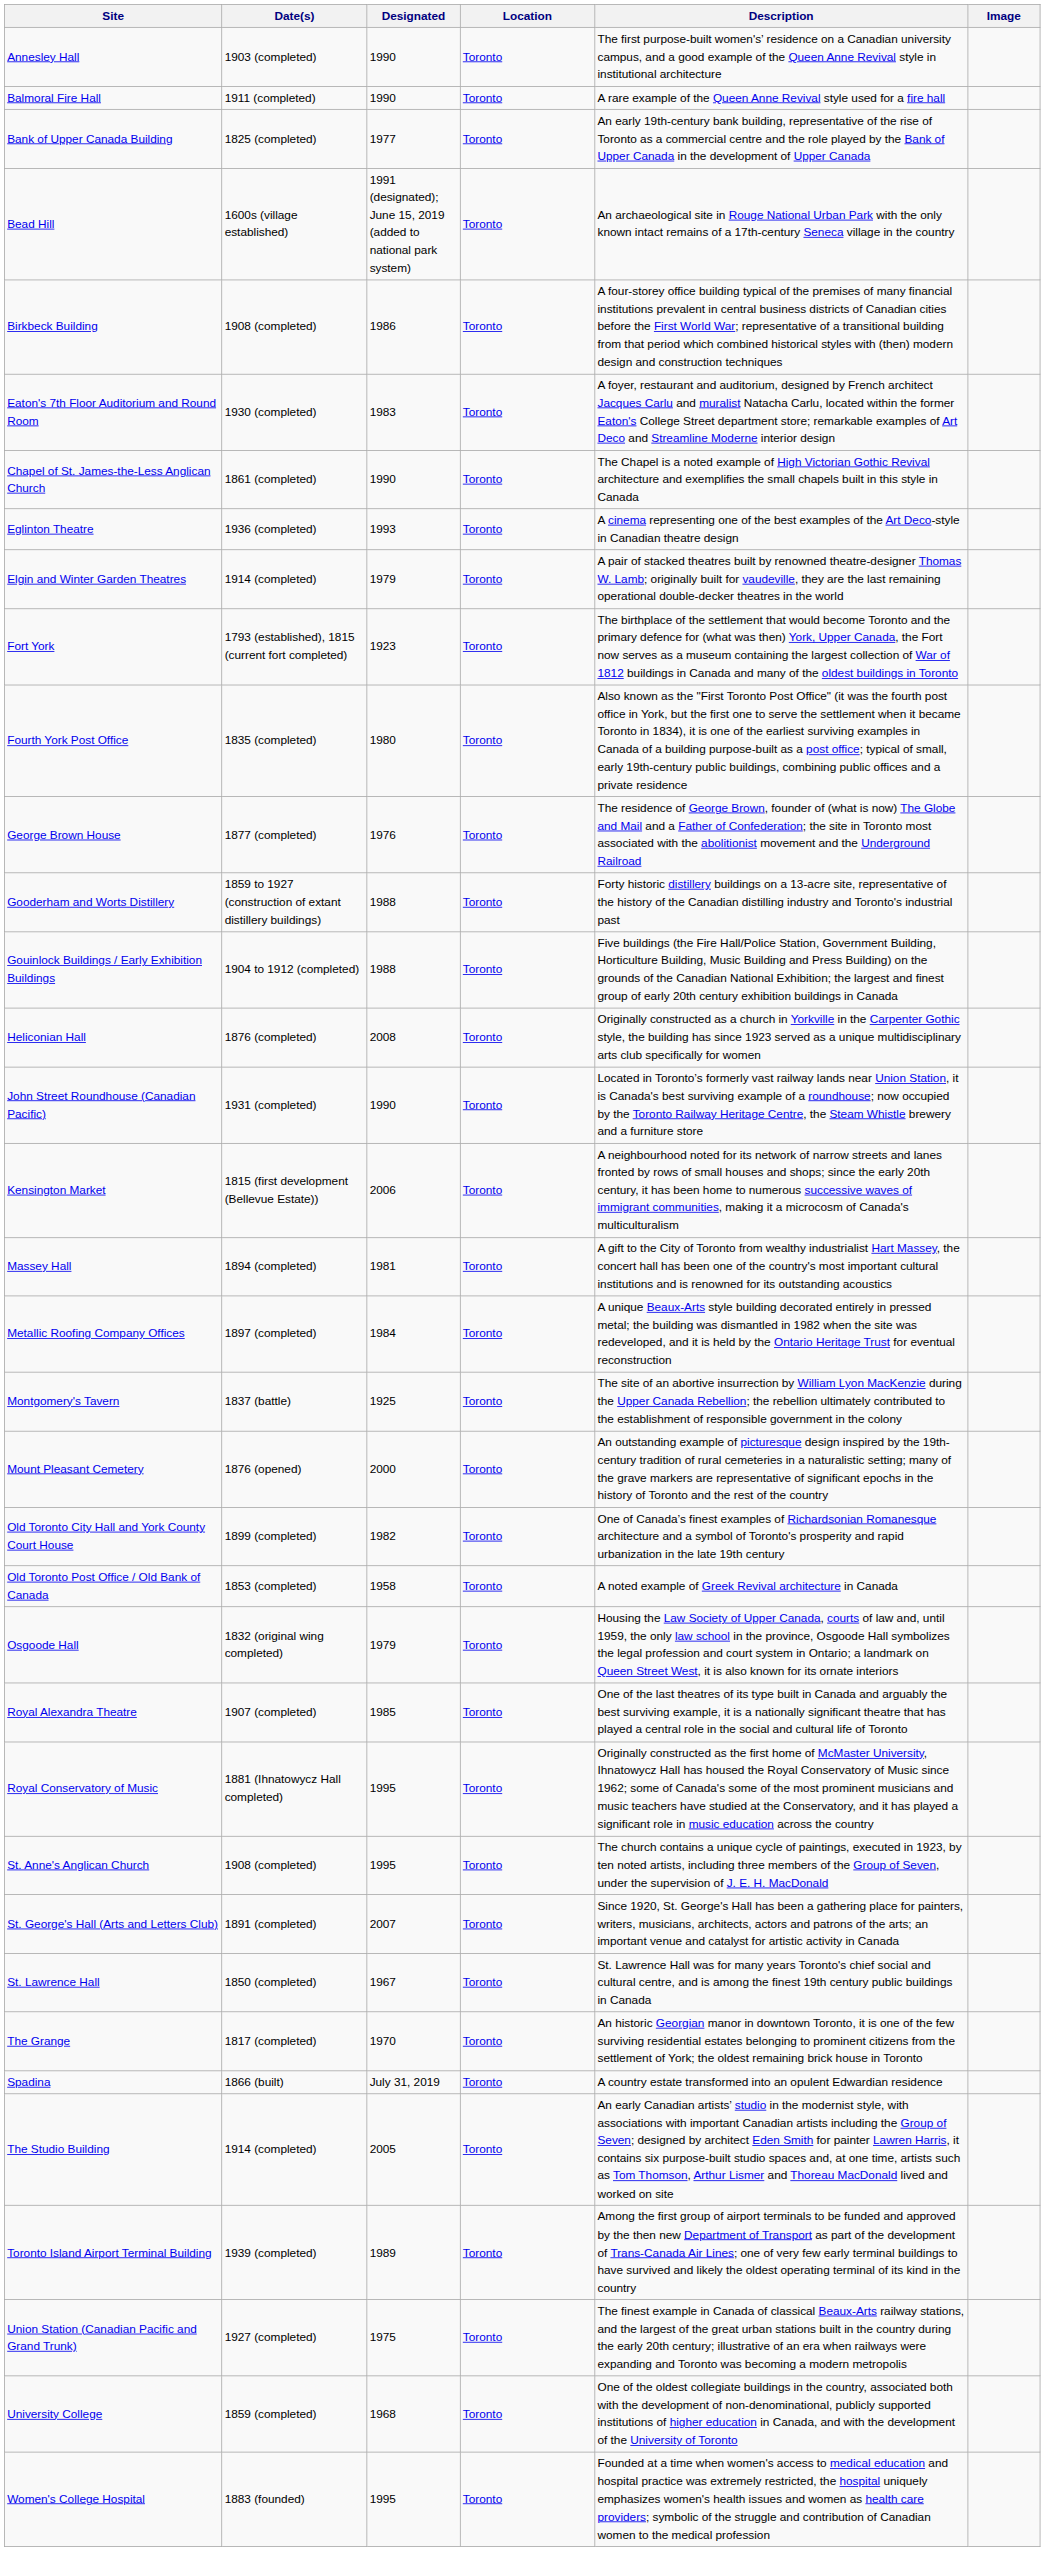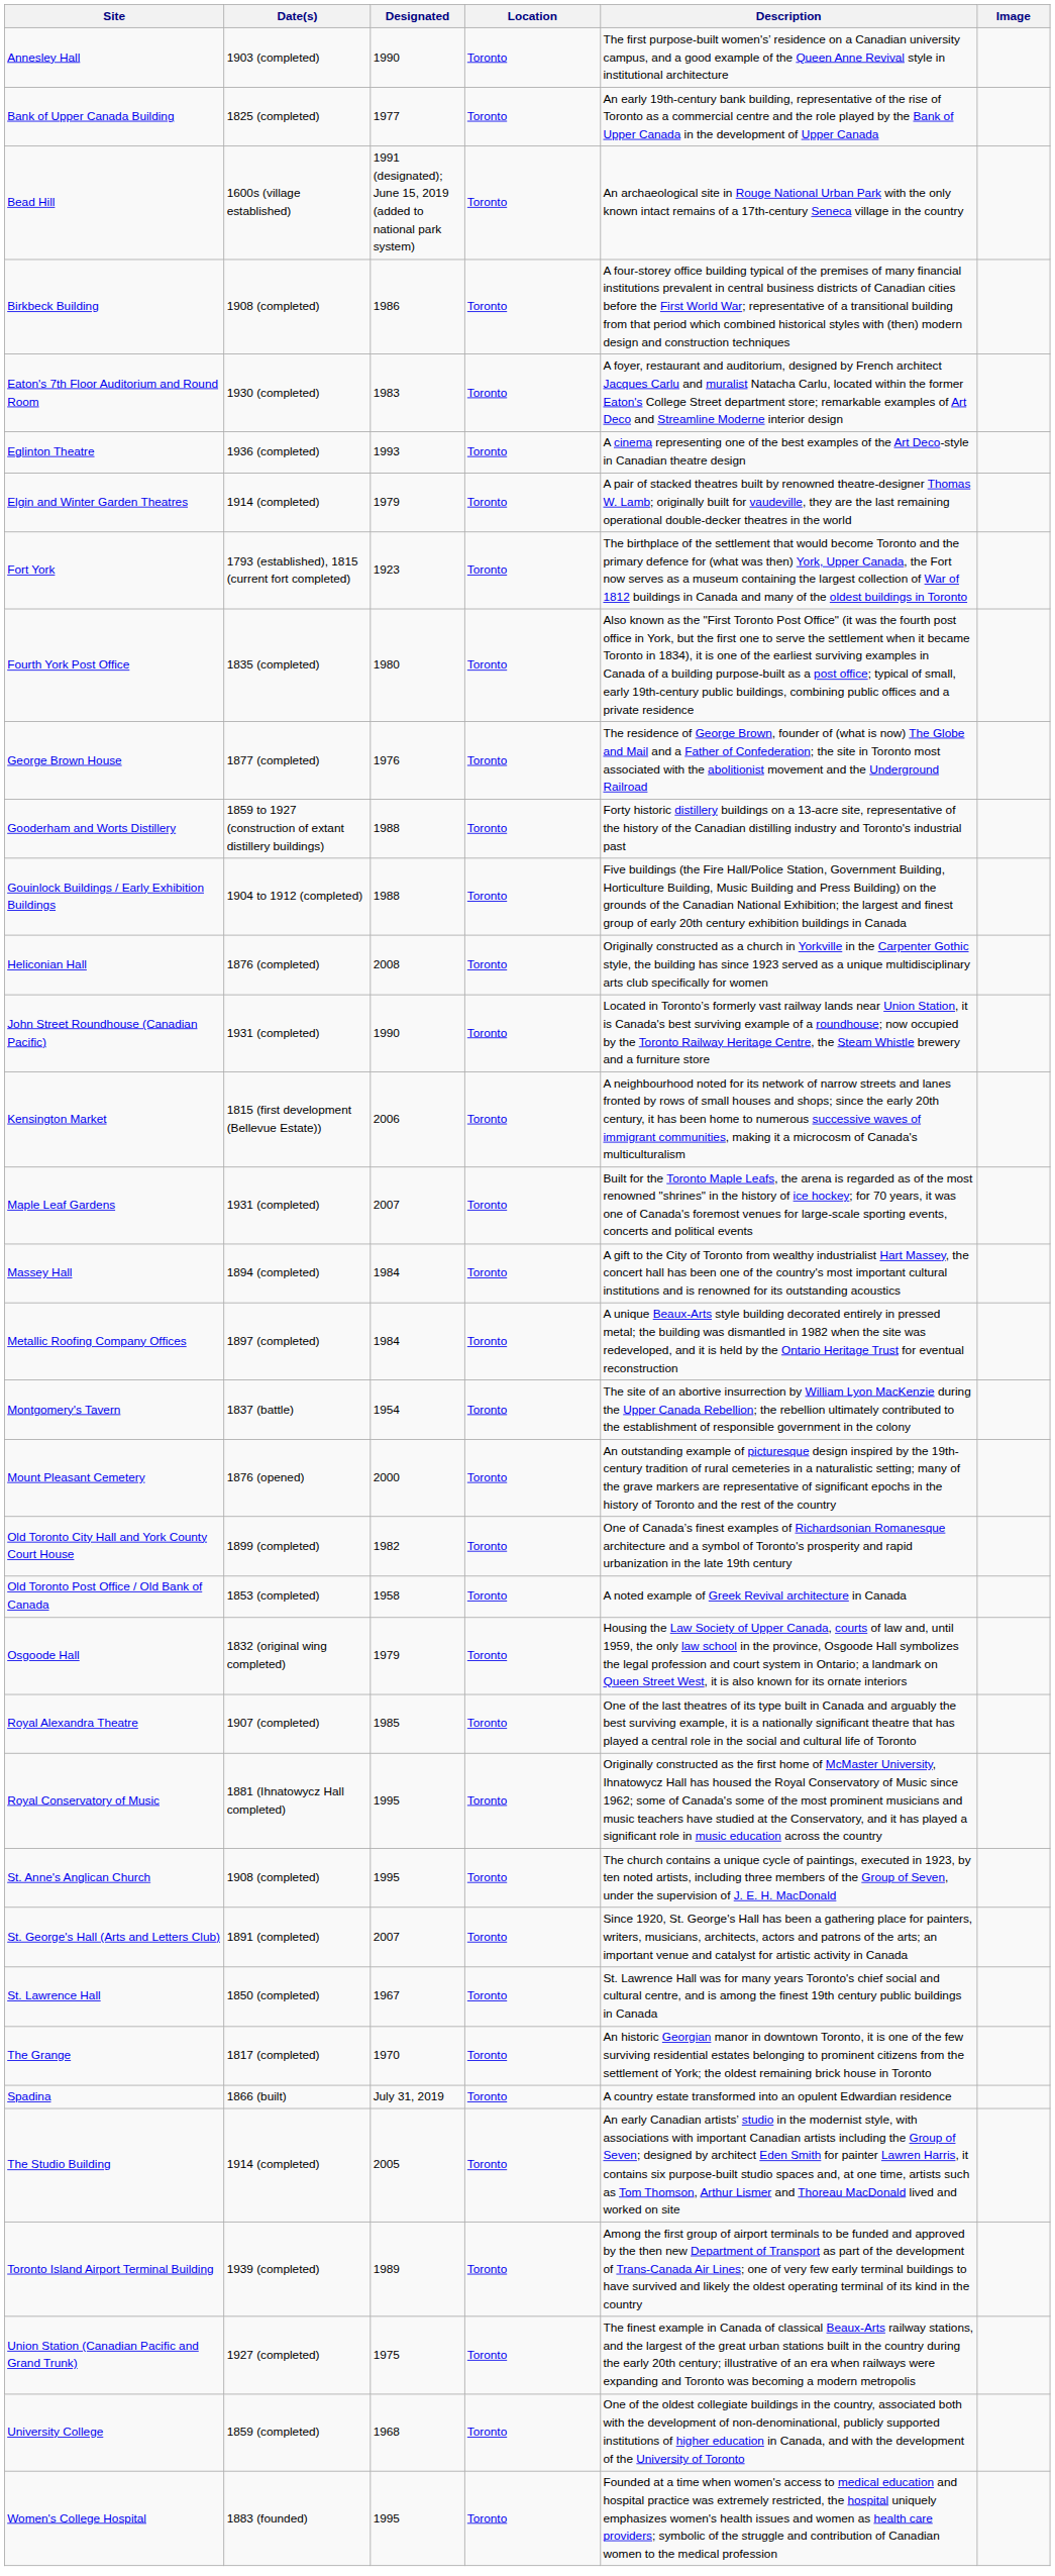 <table class="wikitable sortable" style="font-size:90%;width:100%;border:0px;text-align:left;line-height:150%;">
 <tr>
 <th style="background-color:#f2f2f2; color: #000080" width="21%">Site</th>
 <th style="background-color:#f2f2f2; color: #000080" width="14%">Date(s)</th>
 <th style="background-color:#f2f2f2; color: #000080" width="9%">Designated</th>
 <th style="background-color:#f2f2f2; color: #000080" width="13%">Location</th>
 <th style="background-color:#f2f2f2; color: #000080" width="36%" class="unsortable">Description</th>
 <th style="background-color:#f2f2f2; color: #000080" width="7%" class="unsortable">Image</th>
 </tr>
 <tr>
 <td><a href='#'>Annesley Hall</a></td>
 <td>1903 (completed)</td>
 <td>1990</td>
 <td><a href='#'>Toronto</a><br></td>
 <td>The first purpose-built women's’ residence on a Canadian university campus, and a good example of the <a href='#'>Queen Anne Revival</a> style in institutional architecture</td>
-<td></td>
-</tr>
-<tr>
-<td><a href='#'>Balmoral Fire Hall</a></td>
-<td>1911 (completed)</td>
-<td>1990</td>
-<td><a href='#'>Toronto</a><br></td>
-<td>A rare example of the <a href='#'>Queen Anne Revival</a> style used for a <a href='#'>fire hall</a></td>
 <td></td>
 </tr>
 <tr>
 <td><a href='#'>Bank of Upper Canada Building</a></td>
 <td>1825 (completed)</td>
 <td>1977</td>
 <td><a href='#'>Toronto</a><br></td>
 <td>An early 19th-century bank building, representative of the rise of Toronto as a commercial centre and the role played by the <a href='#'>Bank of Upper Canada</a> in the development of <a href='#'>Upper Canada</a></td>
 <td></td>
 </tr>
 <tr>
 <td><a href='#'>Bead Hill</a></td>
 <td>1600s (village established)</td>
 <td>1991 (designated);<br>June 15, 2019 (added to national park system)</td>
 <td><a href='#'>Toronto</a><br></td>
 <td>An archaeological site in <a href='#'>Rouge National Urban Park</a> with the only known intact remains of a 17th-century <a href='#'>Seneca</a> village in the country</td>
 <td></td>
 </tr>
 <tr>
 <td><a href='#'>Birkbeck Building</a></td>
 <td>1908 (completed)</td>
 <td>1986</td>
 <td><a href='#'>Toronto</a><br></td>
 <td>A four-storey office building typical of the premises of many financial institutions prevalent in central business districts of Canadian cities before the <a href='#'>First World War</a>; representative of a transitional building from that period which combined historical styles with (then) modern design and construction techniques</td>
 <td></td>
 </tr>
 <tr>
 <td><a href='#'>Eaton's 7th Floor Auditorium and Round Room</a></td>
 <td>1930 (completed)</td>
 <td>1983</td>
 <td><a href='#'>Toronto</a><br></td>
 <td>A foyer, restaurant and auditorium, designed by French architect <a href='#'>Jacques Carlu</a> and <a href='#'>muralist</a> Natacha Carlu, located within the former <a href='#'>Eaton's</a> College Street department store; remarkable examples of <a href='#'>Art Deco</a> and <a href='#'>Streamline Moderne</a> interior design</td>
-<td></td>
-</tr>
-<tr>
-<td><a href='#'>Chapel of St. James-the-Less Anglican Church</a></td>
-<td>1861 (completed)</td>
-<td>1990</td>
-<td><a href='#'>Toronto</a><br></td>
-<td>The Chapel is a noted example of <a href='#'>High Victorian Gothic Revival</a> architecture and exemplifies the small chapels built in this style in Canada</td>
 <td></td>
 </tr>
 <tr>
 <td><a href='#'>Eglinton Theatre</a></td>
 <td>1936 (completed)</td>
 <td>1993</td>
 <td><a href='#'>Toronto</a><br></td>
 <td>A <a href='#'>cinema</a> representing one of the best examples of the <a href='#'>Art Deco</a>-style in Canadian theatre design</td>
 <td></td>
 </tr>
 <tr>
 <td><a href='#'>Elgin and Winter Garden Theatres</a></td>
 <td>1914 (completed)</td>
 <td>1979</td>
 <td><a href='#'>Toronto</a><br></td>
 <td>A pair of stacked theatres built by renowned theatre-designer <a href='#'>Thomas W. Lamb</a>; originally built for <a href='#'>vaudeville</a>, they are the last remaining operational double-decker theatres in the world</td>
 <td></td>
 </tr>
 <tr>
 <td><a href='#'>Fort York</a></td>
 <td>1793 (established), 1815 (current fort completed)</td>
 <td>1923</td>
 <td><a href='#'>Toronto</a><br></td>
 <td>The birthplace of the settlement that would become Toronto and the primary defence for (what was then) <a href='#'>York, Upper Canada</a>, the Fort now serves as a museum containing the largest collection of <a href='#'>War of 1812</a> buildings in Canada and many of the <a href='#'>oldest buildings in Toronto</a></td>
 <td></td>
 </tr>
 <tr>
 <td><a href='#'>Fourth York Post Office</a></td>
 <td>1835 (completed)</td>
 <td>1980</td>
 <td><a href='#'>Toronto</a><br></td>
 <td>Also known as the "First Toronto Post Office" (it was the fourth post office in York, but the first one to serve the settlement when it became Toronto in 1834), it is one of the earliest surviving examples in Canada of a building purpose-built as a <a href='#'>post office</a>; typical of small, early 19th-century public buildings, combining public offices and a private residence</td>
 <td></td>
 </tr>
 <tr>
 <td><a href='#'>George Brown House</a></td>
 <td>1877 (completed)</td>
 <td>1976</td>
 <td><a href='#'>Toronto</a><br></td>
 <td>The residence of <a href='#'>George Brown</a>, founder of (what is now) <a href='#'>The Globe and Mail</a> and a <a href='#'>Father of Confederation</a>; the site in Toronto most associated with the <a href='#'>abolitionist</a> movement and the <a href='#'>Underground Railroad</a></td>
 <td></td>
 </tr>
 <tr>
 <td><a href='#'>Gooderham and Worts Distillery</a></td>
 <td>1859 to 1927 (construction of extant distillery buildings)</td>
 <td>1988</td>
 <td><a href='#'>Toronto</a><br></td>
 <td>Forty historic <a href='#'>distillery</a> buildings on a 13-acre site, representative of the history of the Canadian distilling industry and Toronto's industrial past</td>
 <td></td>
 </tr>
 <tr>
 <td><a href='#'>Gouinlock Buildings / Early Exhibition Buildings</a></td>
 <td>1904 to 1912 (completed)</td>
 <td>1988</td>
 <td><a href='#'>Toronto</a><br></td>
 <td>Five buildings (the Fire Hall/Police Station, Government Building, Horticulture Building, Music Building and Press Building) on the grounds of the Canadian National Exhibition; the largest and finest group of early 20th century exhibition buildings in Canada</td>
 <td></td>
 </tr>
 <tr>
 <td><a href='#'>Heliconian Hall</a></td>
 <td>1876 (completed)</td>
 <td>2008</td>
 <td><a href='#'>Toronto</a><br></td>
 <td>Originally constructed as a church in <a href='#'>Yorkville</a> in the <a href='#'>Carpenter Gothic</a> style, the building has since 1923 served as a unique multidisciplinary arts club specifically for women</td>
 <td></td>
 </tr>
 <tr>
 <td><a href='#'>John Street Roundhouse (Canadian Pacific)</a></td>
 <td>1931 (completed)</td>
 <td>1990</td>
 <td><a href='#'>Toronto</a><br></td>
 <td>Located in Toronto’s formerly vast railway lands near <a href='#'>Union Station</a>, it is Canada's best surviving example of a <a href='#'>roundhouse</a>; now occupied by the <a href='#'>Toronto Railway Heritage Centre</a>, the <a href='#'>Steam Whistle</a> brewery and a furniture store</td>
 <td></td>
 </tr>
 <tr>
 <td><a href='#'>Kensington Market</a></td>
 <td>1815 (first development (Bellevue Estate))</td>
 <td>2006</td>
 <td><a href='#'>Toronto</a><br></td>
 <td>A neighbourhood noted for its network of narrow streets and lanes fronted by rows of small houses and shops; since the early 20th century, it has been home to numerous <a href='#'>successive waves of immigrant communities</a>, making it a microcosm of Canada's multiculturalism</td>
 <td></td>
 </tr>
 <tr>
+<td><a href='#'>Maple Leaf Gardens</a></td>
+<td>1931 (completed)</td>
+<td>2007</td>
+<td><a href='#'>Toronto</a><br></td>
+<td>Built for the <a href='#'>Toronto Maple Leafs</a>, the arena is regarded as of the most renowned "shrines" in the history of <a href='#'>ice hockey</a>; for 70 years, it was one of Canada's foremost venues for large-scale sporting events, concerts and political events</td>
+<td></td>
+</tr>
+<tr>
 <td><a href='#'>Massey Hall</a></td>
 <td>1894 (completed)</td>
-<td>1981</td>
+<td>1984</td>
 <td><a href='#'>Toronto</a><br></td>
 <td>A gift to the City of Toronto from wealthy industrialist <a href='#'>Hart Massey</a>, the concert hall has been one of the country's most important cultural institutions and is renowned for its outstanding acoustics</td>
 <td></td>
 </tr>
 <tr>
 <td><a href='#'>Metallic Roofing Company Offices</a></td>
 <td>1897 (completed)</td>
 <td>1984</td>
 <td><a href='#'>Toronto</a><br></td>
 <td>A unique <a href='#'>Beaux-Arts</a> style building decorated entirely in pressed metal; the building was dismantled in 1982 when the site was redeveloped, and it is held by the <a href='#'>Ontario Heritage Trust</a> for eventual reconstruction</td>
 <td></td>
 </tr>
 <tr>
 <td><a href='#'>Montgomery's Tavern</a></td>
 <td>1837 (battle)</td>
-<td>1925</td>
+<td>1954</td>
 <td><a href='#'>Toronto</a><br></td>
 <td>The site of an abortive insurrection by <a href='#'>William Lyon MacKenzie</a> during the <a href='#'>Upper Canada Rebellion</a>; the rebellion ultimately contributed to the establishment of responsible government in the colony</td>
 <td></td>
 </tr>
 <tr>
 <td><a href='#'>Mount Pleasant Cemetery</a></td>
 <td>1876 (opened)</td>
 <td>2000</td>
 <td><a href='#'>Toronto</a><br></td>
 <td>An outstanding example of <a href='#'>picturesque</a> design inspired by the 19th-century tradition of rural cemeteries in a naturalistic setting; many of the grave markers are representative of significant epochs in the history of Toronto and the rest of the country</td>
 <td></td>
 </tr>
 <tr>
 <td><a href='#'>Old Toronto City Hall and York County Court House</a></td>
 <td>1899 (completed)</td>
 <td>1982</td>
 <td><a href='#'>Toronto</a><br></td>
 <td>One of Canada’s finest examples of <a href='#'>Richardsonian Romanesque</a> architecture and a symbol of Toronto's prosperity and rapid urbanization in the late 19th century</td>
 <td></td>
 </tr>
 <tr>
 <td><a href='#'>Old Toronto Post Office / Old Bank of Canada</a></td>
 <td>1853 (completed)</td>
 <td>1958</td>
 <td><a href='#'>Toronto</a><br></td>
 <td>A noted example of <a href='#'>Greek Revival architecture</a> in Canada</td>
 <td></td>
 </tr>
 <tr>
 <td><a href='#'>Osgoode Hall</a></td>
 <td>1832 (original wing completed)</td>
 <td>1979</td>
 <td><a href='#'>Toronto</a><br></td>
 <td>Housing the <a href='#'>Law Society of Upper Canada</a>, <a href='#'>courts</a> of law and, until 1959, the only <a href='#'>law school</a> in the province, Osgoode Hall symbolizes the legal profession and court system in Ontario; a landmark on <a href='#'>Queen Street West</a>, it is also known for its ornate interiors</td>
 <td></td>
 </tr>
 <tr>
 <td><a href='#'>Royal Alexandra Theatre</a></td>
 <td>1907 (completed)</td>
 <td>1985</td>
 <td><a href='#'>Toronto</a><br></td>
 <td>One of the last theatres of its type built in Canada and arguably the best surviving example, it is a nationally significant theatre that has played a central role in the social and cultural life of Toronto</td>
 <td></td>
 </tr>
 <tr>
 <td><a href='#'>Royal Conservatory of Music</a></td>
 <td>1881 (Ihnatowycz Hall completed)</td>
 <td>1995</td>
 <td><a href='#'>Toronto</a><br></td>
 <td>Originally constructed as the first home of <a href='#'>McMaster University</a>, Ihnatowycz Hall has housed the Royal Conservatory of Music since 1962; some of Canada's some of the most prominent musicians and music teachers have studied at the Conservatory, and it has played a significant role in <a href='#'>music education</a> across the country</td>
 <td></td>
 </tr>
 <tr>
 <td><a href='#'>St. Anne's Anglican Church</a></td>
 <td>1908 (completed)</td>
 <td>1995</td>
 <td><a href='#'>Toronto</a><br></td>
 <td>The church contains a unique cycle of paintings, executed in 1923, by ten noted artists, including three members of the <a href='#'>Group of Seven</a>, under the supervision of <a href='#'>J. E. H. MacDonald</a></td>
 <td></td>
 </tr>
 <tr>
 <td><a href='#'>St. George's Hall (Arts and Letters Club)</a></td>
 <td>1891 (completed)</td>
 <td>2007</td>
 <td><a href='#'>Toronto</a><br></td>
 <td>Since 1920, St. George's Hall has been a gathering place for painters, writers, musicians, architects, actors and patrons of the arts; an important venue and catalyst for artistic activity in Canada</td>
 <td></td>
 </tr>
 <tr>
 <td><a href='#'>St. Lawrence Hall</a></td>
 <td>1850 (completed)</td>
 <td>1967</td>
 <td><a href='#'>Toronto</a><br></td>
 <td>St. Lawrence Hall was for many years Toronto's chief social and cultural centre, and is among the finest 19th century public buildings in Canada</td>
 <td></td>
 </tr>
 <tr>
 <td><a href='#'>The Grange</a></td>
 <td>1817 (completed)</td>
 <td>1970</td>
 <td><a href='#'>Toronto</a><br></td>
 <td>An historic <a href='#'>Georgian</a> manor in downtown Toronto, it is one of the few surviving residential estates belonging to prominent citizens from the settlement of York; the oldest remaining brick house in Toronto</td>
 <td></td>
 </tr>
 <tr>
 <td><a href='#'>Spadina</a></td>
 <td>1866 (built)</td>
 <td>July 31, 2019</td>
 <td><a href='#'>Toronto</a><br></td>
 <td>A country estate transformed into an opulent Edwardian residence</td>
 <td></td>
 </tr>
 <tr>
 <td><a href='#'>The Studio Building</a></td>
 <td>1914 (completed)</td>
 <td>2005</td>
 <td><a href='#'>Toronto</a><br></td>
 <td>An early Canadian artists’ <a href='#'>studio</a> in the modernist style, with associations with important Canadian artists including the <a href='#'>Group of Seven</a>; designed by architect <a href='#'>Eden Smith</a> for painter <a href='#'>Lawren Harris</a>, it contains six purpose-built studio spaces and, at one time, artists such as <a href='#'>Tom Thomson</a>, <a href='#'>Arthur Lismer</a> and <a href='#'>Thoreau MacDonald</a> lived and worked on site</td>
 <td></td>
 </tr>
 <tr>
 <td><a href='#'>Toronto Island Airport Terminal Building</a></td>
 <td>1939 (completed)</td>
 <td>1989</td>
 <td><a href='#'>Toronto</a><br></td>
 <td>Among the first group of airport terminals to be funded and approved by the then new <a href='#'>Department of Transport</a> as part of the development of  <a href='#'>Trans-Canada Air Lines</a>; one of very few early terminal buildings to have survived and likely the oldest operating terminal of its kind in the country</td>
 <td></td>
 </tr>
 <tr>
 <td><a href='#'>Union Station (Canadian Pacific and Grand Trunk)</a></td>
 <td>1927 (completed)</td>
 <td>1975</td>
 <td><a href='#'>Toronto</a><br></td>
 <td>The finest example in Canada of classical <a href='#'>Beaux-Arts</a> railway stations, and the largest of the great urban stations built in the country during the early 20th century; illustrative of an era when railways were expanding and Toronto was becoming a modern metropolis</td>
 <td></td>
 </tr>
 <tr>
 <td><a href='#'>University College</a></td>
 <td>1859 (completed)</td>
 <td>1968</td>
 <td><a href='#'>Toronto</a><br></td>
 <td>One of the oldest collegiate buildings in the country, associated both with the development of non-denominational, publicly supported institutions of <a href='#'>higher education</a> in Canada, and with the development of the <a href='#'>University of Toronto</a></td>
 <td></td>
 </tr>
 <tr>
 <td><a href='#'>Women's College Hospital</a></td>
 <td>1883 (founded)</td>
 <td>1995</td>
 <td><a href='#'>Toronto</a><br></td>
 <td>Founded at a time when women's access to <a href='#'>medical education</a> and hospital practice was extremely restricted, the <a href='#'>hospital</a> uniquely emphasizes women's health issues and women as <a href='#'>health care providers</a>; symbolic of the struggle and contribution of Canadian women to the medical profession</td>
 <td></td>
 </tr>
 <tr>
 </tr>
 </table>
